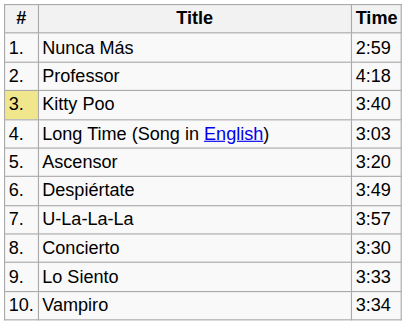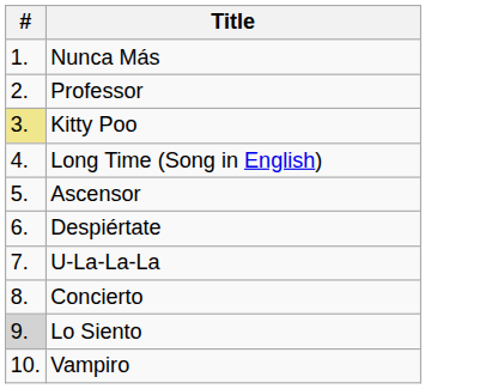 <table class="wikitable">
 <tr>
 <th>#</th>
 <th width="270">Title</th>
-<th>Time</th>
 </tr>
 <tr>
 <td>1.</td>
 <td>Nunca Más</td>
-<td>2:59</td>
 </tr>
 <tr>
 <td>2.</td>
 <td>Professor</td>
-<td>4:18</td>
 </tr>
 <tr>
 <td style="background: khaki;">3.</td>
 <td>Kitty Poo</td>
-<td>3:40</td>
 </tr>
 <tr>
 <td>4.</td>
 <td>Long Time (Song in <a href='#'>English</a>)</td>
-<td>3:03</td>
 </tr>
 <tr>
 <td>5.</td>
 <td>Ascensor</td>
-<td>3:20</td>
 </tr>
 <tr>
 <td>6.</td>
 <td>Despiértate</td>
-<td>3:49</td>
 </tr>
 <tr>
 <td>7.</td>
 <td>U-La-La-La</td>
-<td>3:57</td>
 </tr>
 <tr>
 <td>8.</td>
 <td>Concierto</td>
-<td>3:30</td>
 </tr>
 <tr>
-<td>9.</td>
+<td style="background: lightgrey;">9.</td>
 <td>Lo Siento</td>
-<td>3:33</td>
 </tr>
 <tr>
 <td>10.</td>
 <td>Vampiro</td>
-<td>3:34</td>
 </tr>
 </table>
